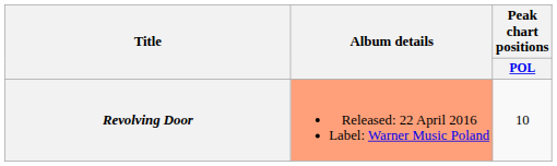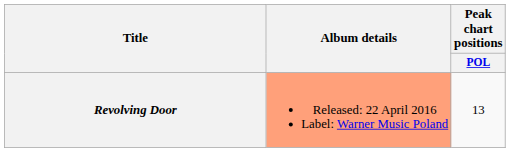 <table class="wikitable plainrowheaders" style="text-align:center;">
 <tr>
 <th rowspan="2" scope="col" style="width:20em;">Title</th>
 <th rowspan="2" scope="col">Album details</th>
 <th colspan="1" scope="col">Peak chart positions</th>
 </tr>
 <tr>
 <th scope="col" style="width:3em;font-size:90%;"><a href='#'>POL</a><br></th>
 </tr>
 <tr>
 <th scope="row"><em>Revolving Door</em></th>
 <td style="background: lightsalmon;"><br><ul><li>Released: 22 April 2016</li><li>Label: <a href='#'>Warner Music Poland</a></li></ul></td>
-<td>10</td>
+<td>13</td>
 </tr>
 </table>
